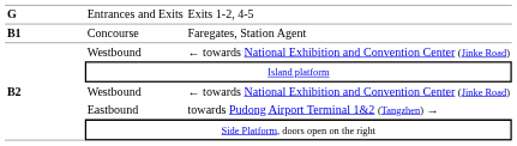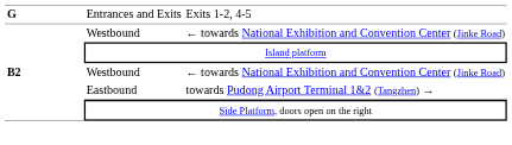 <table cellspacing=0 cellpadding=3>
 <tr>
 <td style="border-top:solid 1px gray;border-bottom:solid 1px gray;" width=100><strong>G</strong></td>
 <td style="border-top:solid 1px gray;border-bottom:solid 1px gray;">Entrances and Exits</td>
 <td style="border-top:solid 1px gray;border-bottom:solid 1px gray;">Exits 1-2, 4-5</td>
-</tr>
-<tr>
-<td style="border-bottom:solid 1px gray;"><strong>B1</strong></td>
-<td style="border-bottom:solid 1px gray;">Concourse</td>
-<td style="border-bottom:solid 1px gray;">Faregates, Station Agent</td>
 </tr>
 <tr>
 <td style="border-bottom:solid 1px gray;" rowspan=5><strong>B2</strong></td>
 <td>Westbound</td>
 <td>←  towards <a href='#'>National Exhibition and Convention Center</a> <small>(<a href='#'>Jinke Road</a>)</small></td>
 </tr>
 <tr>
 <td style="border-right:solid 2px black;border-left:solid 2px black;border-top:solid 2px black;border-bottom:solid 2px black;text-align:center;" colspan=2><small><a href='#'>Island platform</a></small></td>
 </tr>
 <tr>
 <td>Westbound</td>
 <td>←  towards <a href='#'>National Exhibition and Convention Center</a> <small>(<a href='#'>Jinke Road</a>)</small></td>
 </tr>
 <tr>
 <td style="border-bottom:solid 1px gray;">Eastbound</td>
 <td style="border-bottom:solid 1px gray;">  towards <a href='#'>Pudong Airport Terminal 1&2</a> <small>(<a href='#'>Tangzhen</a>)</small> →</td>
 </tr>
 <tr>
 <td style="border-right:solid 2px black;border-left:solid 2px black;border-top:solid 2px black;border-bottom:solid 2px black;text-align:center;" colspan=2><small><a href='#'>Side Platform</a>, doors open on the right</small></td>
 </tr>
 </table>
